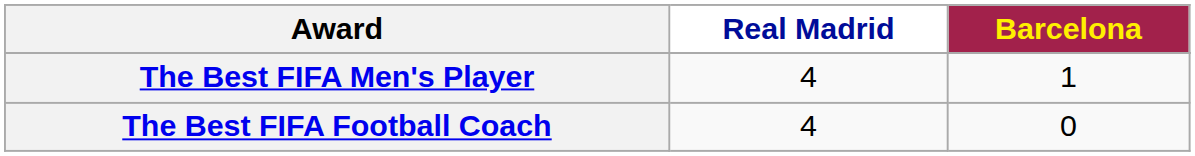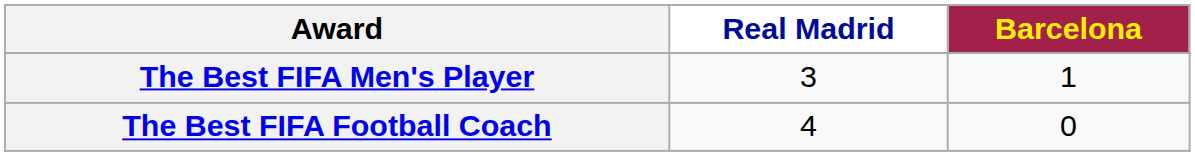 <table class="wikitable" style="font-size:99%; width: 99%; text-align: center;">
 <tr>
 <th>Award</th>
 <th style="color:#000c99; background:#fff;">Real Madrid</th>
 <th style="color:#fff000; background:#A2214B;">Barcelona</th>
 </tr>
 <tr>
 </tr>
 <tr>
 <th align=center><a href='#'>The Best FIFA Men's Player</a></th>
-<td align=center>4</td>
+<td align=center>3</td>
 <td align=center>1</td>
 </tr>
 <tr>
 <th align=center><a href='#'>The Best FIFA Football Coach</a></th>
 <td align=center>4</td>
 <td align=center>0</td>
 </tr>
 </table>
